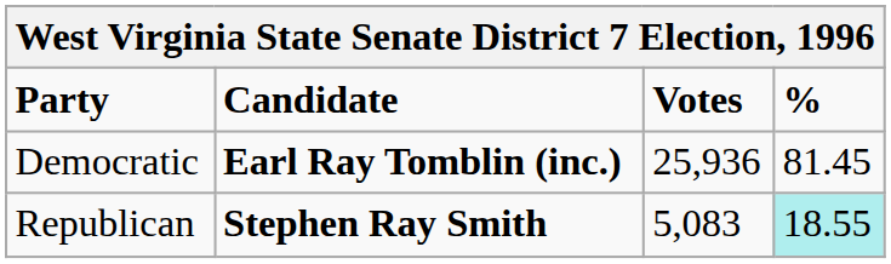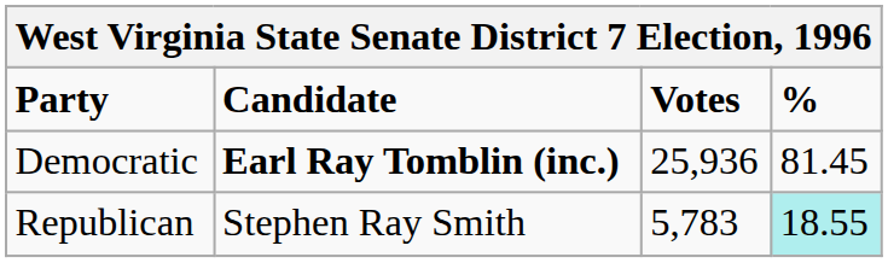 <table class="wikitable">
 <tr>
 <th colspan="4">West Virginia State Senate District 7 Election, 1996</th>
 </tr>
 <tr>
 <td><strong>Party</strong></td>
 <td><strong>Candidate</strong></td>
 <td><strong>Votes</strong></td>
 <td><strong>%</strong></td>
 </tr>
 <tr>
 <td>Democratic</td>
 <td><strong>Earl Ray Tomblin (inc.)</strong></td>
 <td>25,936</td>
 <td>81.45</td>
 </tr>
 <tr>
 <td>Republican</td>
-<td><strong>Stephen Ray Smith</strong></td>
-<td>5,083</td>
+<td>Stephen Ray Smith</td>
+<td>5,783</td>
 <td style="background: paleturquoise;">18.55</td>
 </tr>
 </table>
